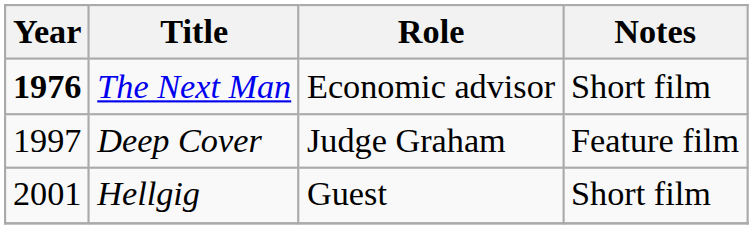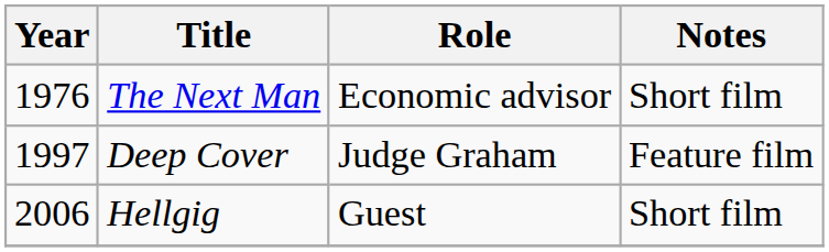 <table class="wikitable">
 <tr>
 <th>Year</th>
 <th>Title</th>
 <th>Role</th>
 <th>Notes</th>
 </tr>
 <tr>
-<td><strong>1976</strong></td>
+<td>1976</td>
 <td><em><a href='#'>The Next Man</a></em></td>
 <td>Economic advisor</td>
 <td>Short film</td>
 </tr>
 <tr>
 <td>1997</td>
 <td><em>Deep Cover</em></td>
 <td>Judge Graham</td>
 <td>Feature film</td>
 </tr>
 <tr>
-<td>2001</td>
+<td>2006</td>
 <td><em>Hellgig</em></td>
 <td>Guest</td>
 <td>Short film</td>
 </tr>
 <tr>
 </tr>
 </table>
